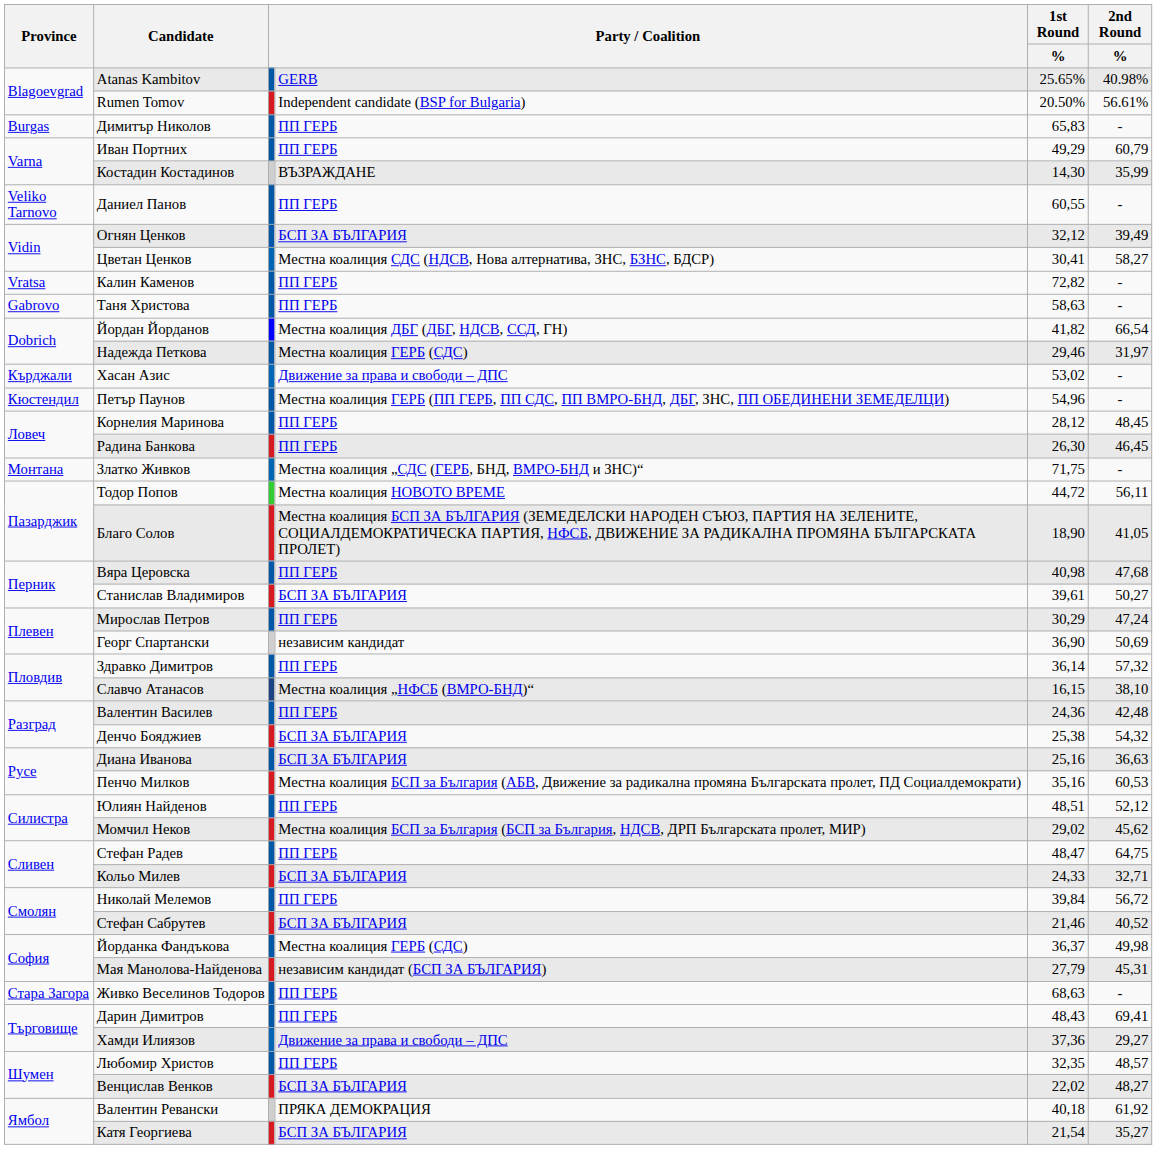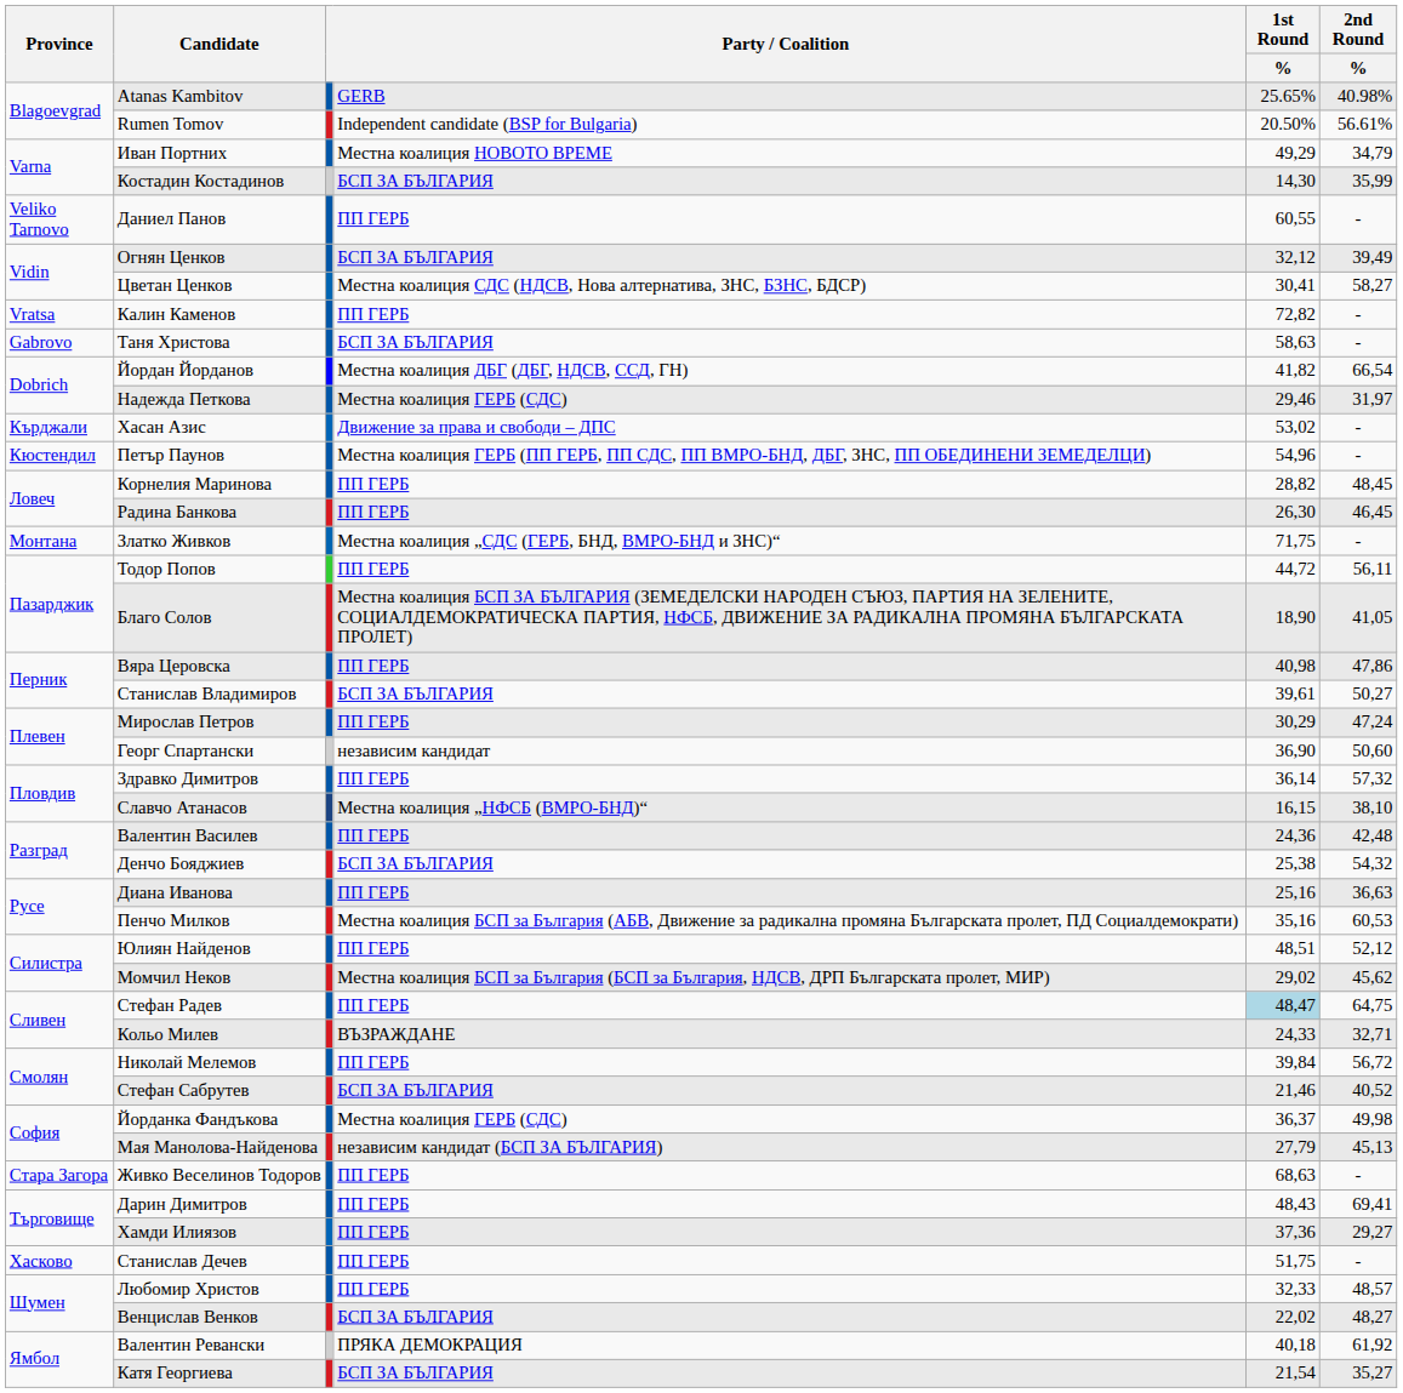 <table class="wikitable">
 <tr>
 <th rowspan="2">Province</th>
 <th rowspan="2">Candidate</th>
 <th rowspan="2" colspan="2">Party / Coalition</th>
 <th>1st Round</th>
 <th>2nd Round</th>
 </tr>
 <tr>
 <th>%</th>
 <th>%</th>
 </tr>
 <tr>
 <td rowspan="2"><a href='#'>Blagoevgrad</a></td>
 <td nowrap bgcolor="#E9E9E9">Atanas Kambitov</td>
 <td bgcolor="#0056A7"></td>
 <td bgcolor="#E9E9E9"><a href='#'>GERB</a></td>
 <td align="right" bgcolor="#E9E9E9">25.65%</td>
 <td align="right" bgcolor="#E9E9E9">40.98%</td>
 </tr>
 <tr>
 <td nowrap>Rumen Tomov</td>
 <td bgcolor="#D71921"></td>
 <td>Independent candidate (<a href='#'>BSP for Bulgaria</a>)</td>
 <td align="right">20.50%</td>
 <td align="right">56.61%</td>
 </tr>
 <tr>
-<td><a href='#'>Burgas</a></td>
-<td nowrap>Димитър Николов</td>
-<td bgcolor="#0056A7"></td>
-<td><a href='#'>ПП ГЕРБ</a></td>
-<td align="right">65,83</td>
-<td align="center">-</td>
-</tr>
-<tr>
 <td rowspan="2"><a href='#'>Varna</a></td>
 <td nowrap>Иван Портних</td>
 <td bgcolor="#0056A7"></td>
-<td><a href='#'>ПП ГЕРБ</a></td>
+<td>Местна коалиция <a href='#'>НОВОТО ВРЕМЕ</a></td>
 <td align="right">49,29</td>
-<td align="right">60,79</td>
+<td align="right">34,79</td>
 </tr>
 <tr>
 <td nowrap bgcolor="#E9E9E9">Костадин Костадинов</td>
 <td bgcolor="#CFCFCF"></td>
-<td bgcolor="#E9E9E9">ВЪЗРАЖДАНЕ</td>
+<td bgcolor="#E9E9E9"><a href='#'>БСП ЗА БЪЛГАРИЯ</a></td>
 <td align="right" bgcolor="#E9E9E9">14,30</td>
 <td align="right" bgcolor="#E9E9E9">35,99</td>
 </tr>
 <tr>
 <td><a href='#'>Veliko Tarnovo</a></td>
 <td nowrap>Даниел Панов</td>
 <td bgcolor="#0056A7"></td>
 <td><a href='#'>ПП ГЕРБ</a></td>
 <td align="right">60,55</td>
 <td align="center">-</td>
 </tr>
 <tr>
 <td rowspan="2"><a href='#'>Vidin</a></td>
 <td nowrap bgcolor="#E9E9E9">Огнян Ценков</td>
 <td bgcolor="#0056A7"></td>
 <td bgcolor="#E9E9E9"><a href='#'>БСП ЗА БЪЛГАРИЯ</a></td>
 <td align="right" bgcolor="#E9E9E9">32,12</td>
 <td align="right" bgcolor="#E9E9E9">39,49</td>
 </tr>
 <tr>
 <td nowrap>Цветан Ценков</td>
 <td bgcolor="#0065B2"></td>
 <td>Местна коалиция <a href='#'>СДС</a> (<a href='#'>НДСВ</a>, Нова алтернатива, ЗНС, <a href='#'>БЗНС</a>, БДСР)</td>
 <td align="right">30,41</td>
 <td align="right">58,27</td>
 </tr>
 <tr>
 <td><a href='#'>Vratsa</a></td>
 <td nowrap>Калин Каменов</td>
 <td bgcolor="#0056A7"></td>
 <td><a href='#'>ПП ГЕРБ</a></td>
 <td align="right">72,82</td>
 <td align="center">-</td>
 </tr>
 <tr>
 <td><a href='#'>Gabrovo</a></td>
 <td nowrap>Таня Христова</td>
 <td bgcolor="#0056A7"></td>
-<td><a href='#'>ПП ГЕРБ</a></td>
+<td><a href='#'>БСП ЗА БЪЛГАРИЯ</a></td>
 <td align="right">58,63</td>
 <td align="center">-</td>
 </tr>
 <tr>
 <td rowspan="2"><a href='#'>Dobrich</a></td>
 <td nowrap>Йордан Йорданов</td>
 <td bgcolor="blue"></td>
 <td>Местна коалиция <a href='#'>ДБГ</a> (<a href='#'>ДБГ</a>, <a href='#'>НДСВ</a>, <a href='#'>ССД</a>, ГН)</td>
 <td align="right">41,82</td>
 <td align="right">66,54</td>
 </tr>
 <tr>
 <td nowrap bgcolor="#E9E9E9">Надежда Петкова</td>
 <td bgcolor="#0056A7"></td>
 <td bgcolor="#E9E9E9">Местна коалиция <a href='#'>ГЕРБ</a> (<a href='#'>СДС</a>)</td>
 <td align="right" bgcolor="#E9E9E9">29,46</td>
 <td align="right" bgcolor="#E9E9E9">31,97</td>
 </tr>
 <tr>
 <td><a href='#'>Кърджали</a></td>
 <td nowrap>Хасан Азис</td>
 <td bgcolor="#0065B7"></td>
 <td><a href='#'>Движение за права и свободи – ДПС</a></td>
 <td align="right">53,02</td>
 <td align="center">-</td>
 </tr>
 <tr>
 <td><a href='#'>Кюстендил</a></td>
 <td nowrap>Петър Паунов</td>
 <td bgcolor="#0056A7"></td>
 <td>Местна коалиция <a href='#'>ГЕРБ</a> (<a href='#'>ПП ГЕРБ</a>, <a href='#'>ПП СДС</a>, <a href='#'>ПП ВМРО-БНД</a>, <a href='#'>ДБГ</a>, ЗНС, <a href='#'>ПП ОБЕДИНЕНИ ЗЕМЕДЕЛЦИ</a>)</td>
 <td align="right">54,96</td>
 <td align="center">-</td>
 </tr>
 <tr>
 <td rowspan="2"><a href='#'>Ловеч</a></td>
 <td nowrap>Корнелия Маринова</td>
 <td bgcolor="#0056A7"></td>
 <td><a href='#'>ПП ГЕРБ</a></td>
-<td align="right">28,12</td>
+<td align="right">28,82</td>
 <td align="right">48,45</td>
 </tr>
 <tr>
 <td nowrap bgcolor="#E9E9E9">Радина Банкова</td>
 <td bgcolor="#D71921"></td>
 <td bgcolor="#E9E9E9"><a href='#'>ПП ГЕРБ</a></td>
 <td align="right" bgcolor="#E9E9E9">26,30</td>
 <td align="right" bgcolor="#E9E9E9">46,45</td>
 </tr>
 <tr>
 <td><a href='#'>Монтана</a></td>
 <td nowrap>Златко Живков</td>
 <td bgcolor="#0065B2"></td>
 <td>Местна коалиция „<a href='#'>СДС</a> (<a href='#'>ГЕРБ</a>, БНД, <a href='#'>ВМРО-БНД</a> и ЗНС)“</td>
 <td align="right">71,75</td>
 <td align="center">-</td>
 </tr>
 <tr>
 <td rowspan="2"><a href='#'>Пазарджик</a></td>
 <td nowrap>Тодор Попов</td>
 <td bgcolor="#32CD32"></td>
-<td>Местна коалиция <a href='#'>НОВОТО ВРЕМЕ</a></td>
+<td><a href='#'>ПП ГЕРБ</a></td>
 <td align="right">44,72</td>
 <td align="right">56,11</td>
 </tr>
 <tr>
 <td nowrap bgcolor="#E9E9E9">Благо Солов</td>
 <td bgcolor="#D71921"></td>
 <td bgcolor="#E9E9E9">Местна коалиция <a href='#'>БСП ЗА БЪЛГАРИЯ</a> (ЗЕМЕДЕЛСКИ НАРОДЕН СЪЮЗ, ПАРТИЯ НА ЗЕЛЕНИТЕ, СОЦИАЛДЕМОКРАТИЧЕСКА ПАРТИЯ, <a href='#'>НФСБ</a>, ДВИЖЕНИЕ ЗА РАДИКАЛНА ПРОМЯНА БЪЛГАРСКАТА ПРОЛЕТ)</td>
 <td align="right" bgcolor="#E9E9E9">18,90</td>
 <td align="right" bgcolor="#E9E9E9">41,05</td>
 </tr>
 <tr>
 <td rowspan="2"><a href='#'>Перник</a></td>
 <td nowrap bgcolor="#E9E9E9">Вяра Церовска</td>
 <td bgcolor="#0056A7"></td>
 <td bgcolor="#E9E9E9"><a href='#'>ПП ГЕРБ</a></td>
 <td align="right" bgcolor="#E9E9E9">40,98</td>
-<td align="right" bgcolor="#E9E9E9">47,68</td>
+<td align="right" bgcolor="#E9E9E9">47,86</td>
 </tr>
 <tr>
 <td nowrap>Станислав Владимиров</td>
 <td bgcolor="#D71921"></td>
 <td><a href='#'>БСП ЗА БЪЛГАРИЯ</a></td>
 <td align="right">39,61</td>
 <td align="right">50,27</td>
 </tr>
 <tr>
 <td rowspan="2"><a href='#'>Плевен</a></td>
 <td nowrap bgcolor="#E9E9E9">Мирослав Петров</td>
 <td bgcolor="#0056A7"></td>
 <td bgcolor="#E9E9E9"><a href='#'>ПП ГЕРБ</a></td>
 <td align="right" bgcolor="#E9E9E9">30,29</td>
 <td align="right" bgcolor="#E9E9E9">47,24</td>
 </tr>
 <tr>
 <td nowrap>Георг Спартански</td>
 <td bgcolor="#CFCFCF"></td>
 <td>независим кандидат</td>
 <td align="right">36,90</td>
-<td align="right">50,69</td>
+<td align="right">50,60</td>
 </tr>
 <tr>
 <td rowspan="2"><a href='#'>Пловдив</a></td>
 <td nowrap>Здравко Димитров</td>
 <td bgcolor="#0056A7"></td>
 <td><a href='#'>ПП ГЕРБ</a></td>
 <td align="right">36,14</td>
 <td align="right">57,32</td>
 </tr>
 <tr>
 <td nowrap bgcolor="#E9E9E9">Славчо Атанасов</td>
 <td bgcolor="#1C4482"></td>
 <td bgcolor="#E9E9E9">Местна коалиция „<a href='#'>НФСБ</a> (<a href='#'>ВМРО-БНД</a>)“</td>
 <td align="right" bgcolor="#E9E9E9">16,15</td>
 <td align="right" bgcolor="#E9E9E9">38,10</td>
 </tr>
 <tr>
 <td rowspan="2"><a href='#'>Разград</a></td>
 <td nowrap bgcolor="#E9E9E9">Валентин Василев</td>
 <td bgcolor="#0056A7"></td>
 <td bgcolor="#E9E9E9"><a href='#'>ПП ГЕРБ</a></td>
 <td align="right" bgcolor="#E9E9E9">24,36</td>
 <td align="right" bgcolor="#E9E9E9">42,48</td>
 </tr>
 <tr>
 <td nowrap>Денчо Бояджиев</td>
 <td bgcolor="#D71921"></td>
 <td><a href='#'>БСП ЗА БЪЛГАРИЯ</a></td>
 <td align="right">25,38</td>
 <td align="right">54,32</td>
 </tr>
 <tr>
 <td rowspan="2"><a href='#'>Русе</a></td>
 <td nowrap bgcolor="#E9E9E9">Диана Иванова</td>
 <td bgcolor="#0056A7"></td>
-<td bgcolor="#E9E9E9"><a href='#'>БСП ЗА БЪЛГАРИЯ</a></td>
+<td bgcolor="#E9E9E9"><a href='#'>ПП ГЕРБ</a></td>
 <td align="right" bgcolor="#E9E9E9">25,16</td>
 <td align="right" bgcolor="#E9E9E9">36,63</td>
 </tr>
 <tr>
 <td nowrap>Пенчо Милков</td>
 <td bgcolor="#D71921"></td>
 <td>Местна коалиция <a href='#'>БСП за България</a> (<a href='#'>АБВ</a>, Движение за радикална промяна Българската пролет, ПД Социалдемократи)</td>
 <td align="right">35,16</td>
 <td align="right">60,53</td>
 </tr>
 <tr>
 <td rowspan="2"><a href='#'>Силистра</a></td>
 <td nowrap>Юлиян Найденов</td>
 <td bgcolor="#0056A7"></td>
 <td><a href='#'>ПП ГЕРБ</a></td>
 <td align="right">48,51</td>
 <td align="right">52,12</td>
 </tr>
 <tr>
 <td nowrap bgcolor="#E9E9E9">Момчил Неков</td>
 <td bgcolor="#D71921"></td>
 <td bgcolor="#E9E9E9">Местна коалиция <a href='#'>БСП за България</a> (<a href='#'>БСП за България</a>, <a href='#'>НДСВ</a>, ДРП Българската пролет, МИР)</td>
 <td align="right" bgcolor="#E9E9E9">29,02</td>
 <td align="right" bgcolor="#E9E9E9">45,62</td>
 </tr>
 <tr>
 <td rowspan="2"><a href='#'>Сливен</a></td>
 <td nowrap>Стефан Радев</td>
 <td bgcolor="#0056A7"></td>
 <td><a href='#'>ПП ГЕРБ</a></td>
-<td align="right">48,47</td>
+<td align="right" style="background: lightblue;">48,47</td>
 <td align="right">64,75</td>
 </tr>
 <tr>
 <td nowrap bgcolor="#E9E9E9">Кольо Милев</td>
 <td bgcolor="#D71921"></td>
-<td bgcolor="#E9E9E9"><a href='#'>БСП ЗА БЪЛГАРИЯ</a></td>
+<td bgcolor="#E9E9E9">ВЪЗРАЖДАНЕ</td>
 <td align="right" bgcolor="#E9E9E9">24,33</td>
 <td align="right" bgcolor="#E9E9E9">32,71</td>
 </tr>
 <tr>
 <td rowspan="2"><a href='#'>Смолян</a></td>
 <td nowrap>Николай Мелемов</td>
 <td bgcolor="#0056A7"></td>
 <td><a href='#'>ПП ГЕРБ</a></td>
 <td align="right">39,84</td>
 <td align="right">56,72</td>
 </tr>
 <tr>
 <td nowrap bgcolor="#E9E9E9">Стефан Сабрутев</td>
 <td bgcolor="#D71921"></td>
 <td bgcolor="#E9E9E9"><a href='#'>БСП ЗА БЪЛГАРИЯ</a></td>
 <td align="right" bgcolor="#E9E9E9">21,46</td>
 <td align="right" bgcolor="#E9E9E9">40,52</td>
 </tr>
 <tr>
 <td rowspan="2"><a href='#'>София</a></td>
 <td nowrap>Йорданка Фандъкова</td>
 <td bgcolor="#0056A7"></td>
 <td>Местна коалиция <a href='#'>ГЕРБ</a> (<a href='#'>СДС</a>)</td>
 <td align="right">36,37</td>
 <td align="right">49,98</td>
 </tr>
 <tr>
 <td nowrap bgcolor="#E9E9E9">Мая Манолова-Найденова</td>
 <td bgcolor="#D71921"></td>
 <td bgcolor="#E9E9E9">независим кандидат (<a href='#'>БСП ЗА БЪЛГАРИЯ</a>)</td>
 <td align="right" bgcolor="#E9E9E9">27,79</td>
-<td align="right" bgcolor="#E9E9E9">45,31</td>
+<td align="right" bgcolor="#E9E9E9">45,13</td>
 </tr>
 <tr>
 <td><a href='#'>Стара Загора</a></td>
 <td nowrap>Живко Веселинов Тодоров</td>
 <td bgcolor="#0056A7"></td>
 <td><a href='#'>ПП ГЕРБ</a></td>
 <td align="right">68,63</td>
 <td align="center">-</td>
 </tr>
 <tr>
 <td rowspan="2"><a href='#'>Търговище</a></td>
 <td nowrap>Дарин Димитров</td>
 <td bgcolor="#0056A7"></td>
 <td><a href='#'>ПП ГЕРБ</a></td>
 <td align="right">48,43</td>
 <td align="right">69,41</td>
 </tr>
 <tr>
 <td nowrap bgcolor="#E9E9E9">Хамди Илиязов</td>
 <td bgcolor="#0065B7"></td>
-<td bgcolor="#E9E9E9"><a href='#'>Движение за права и свободи – ДПС</a></td>
+<td bgcolor="#E9E9E9"><a href='#'>ПП ГЕРБ</a></td>
 <td align="right" bgcolor="#E9E9E9">37,36</td>
 <td align="right" bgcolor="#E9E9E9">29,27</td>
+</tr>
+<tr>
+<td><a href='#'>Хасково</a></td>
+<td nowrap>Станислав Дечев</td>
+<td bgcolor="#0056A7"></td>
+<td><a href='#'>ПП ГЕРБ</a></td>
+<td align="right">51,75</td>
+<td align="center">-</td>
 </tr>
 <tr>
 <td rowspan="2"><a href='#'>Шумен</a></td>
 <td nowrap>Любомир Христов</td>
 <td bgcolor="#0056A7"></td>
 <td><a href='#'>ПП ГЕРБ</a></td>
-<td align="right">32,35</td>
+<td align="right">32,33</td>
 <td align="right">48,57</td>
 </tr>
 <tr>
 <td nowrap bgcolor="#E9E9E9">Венцислав Венков</td>
 <td bgcolor="#D71921"></td>
 <td bgcolor="#E9E9E9"><a href='#'>БСП ЗА БЪЛГАРИЯ</a></td>
 <td align="right" bgcolor="#E9E9E9">22,02</td>
 <td align="right" bgcolor="#E9E9E9">48,27</td>
 </tr>
 <tr>
 <td rowspan="2"><a href='#'>Ямбол</a></td>
 <td nowrap>Валентин Ревански</td>
 <td bgcolor="#CFCFCF"></td>
 <td>ПРЯКА ДЕМОКРАЦИЯ</td>
 <td align="right">40,18</td>
 <td align="right">61,92</td>
 </tr>
 <tr>
 <td nowrap bgcolor="#E9E9E9">Катя Георгиева</td>
 <td bgcolor="#D71921"></td>
 <td bgcolor="#E9E9E9"><a href='#'>БСП ЗА БЪЛГАРИЯ</a></td>
 <td align="right" bgcolor="#E9E9E9">21,54</td>
 <td align="right" bgcolor="#E9E9E9">35,27</td>
 </tr>
 </table>
